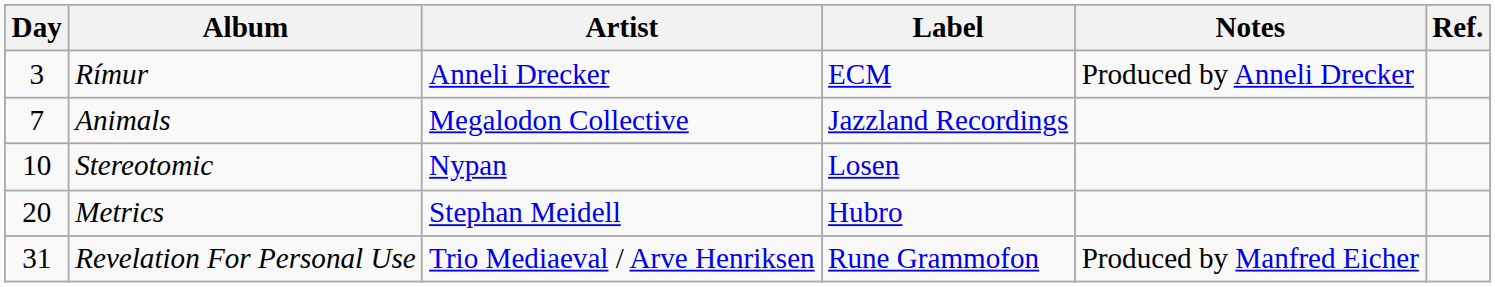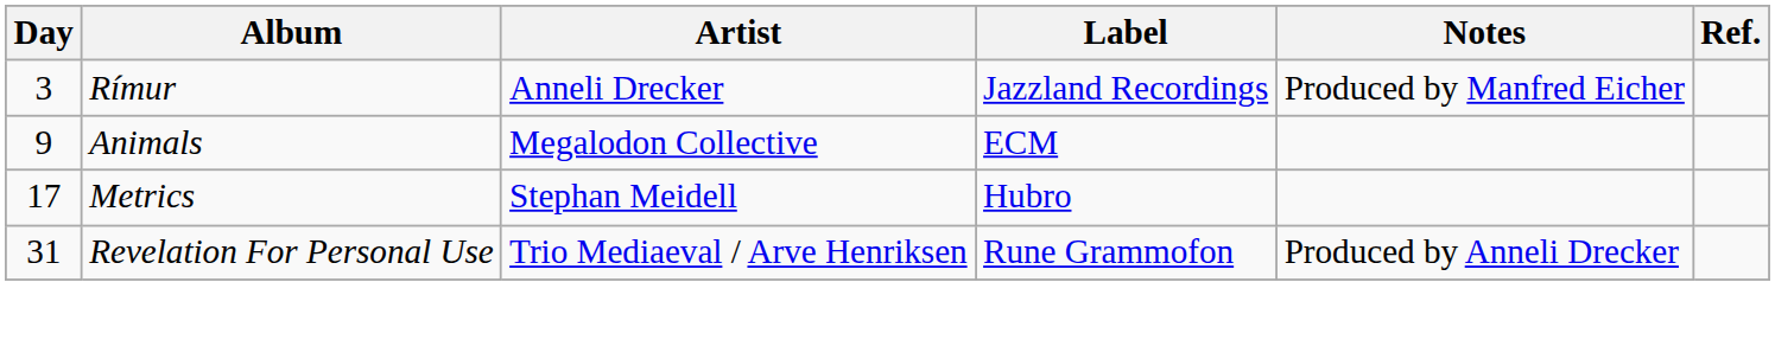 <table class="wikitable">
 <tr>
 <th>Day</th>
 <th>Album</th>
 <th>Artist</th>
 <th>Label</th>
 <th>Notes</th>
 <th>Ref.</th>
 </tr>
 <tr>
 <td rowspan="1" style="text-align:center;">3</td>
 <td><em>Rímur</em></td>
 <td><a href='#'>Anneli Drecker</a></td>
-<td><a href='#'>ECM</a></td>
-<td>Produced by <a href='#'>Anneli Drecker</a></td>
+<td><a href='#'>Jazzland Recordings</a></td>
+<td>Produced by <a href='#'>Manfred Eicher</a></td>
 <td style="text-align:center;"></td>
 </tr>
 <tr>
-<td rowspan="1" style="text-align:center;">7</td>
+<td rowspan="1" style="text-align:center;">9</td>
 <td><em>Animals</em></td>
 <td><a href='#'>Megalodon Collective</a></td>
-<td><a href='#'>Jazzland Recordings</a></td>
+<td><a href='#'>ECM</a></td>
 <td></td>
 <td style="text-align:center;"></td>
 </tr>
 <tr>
-<td rowspan="1" style="text-align:center;">10</td>
-<td><em>Stereotomic</em></td>
-<td><a href='#'>Nypan</a></td>
-<td><a href='#'>Losen</a></td>
-<td></td>
-<td style="text-align:center;"></td>
-</tr>
-<tr>
-<td rowspan="1" style="text-align:center;">20</td>
+<td rowspan="1" style="text-align:center;">17</td>
 <td><em>Metrics</em></td>
 <td><a href='#'>Stephan Meidell</a></td>
 <td><a href='#'>Hubro</a></td>
 <td></td>
 <td style="text-align:center;"></td>
 </tr>
 <tr>
 <td rowspan="1" style="text-align:center;">31</td>
 <td><em>Revelation For Personal Use</em></td>
 <td><a href='#'>Trio Mediaeval</a> / <a href='#'>Arve Henriksen</a></td>
 <td><a href='#'>Rune Grammofon</a></td>
-<td>Produced by <a href='#'>Manfred Eicher</a></td>
+<td>Produced by <a href='#'>Anneli Drecker</a></td>
 <td style="text-align:center;"></td>
 </tr>
 </table>
